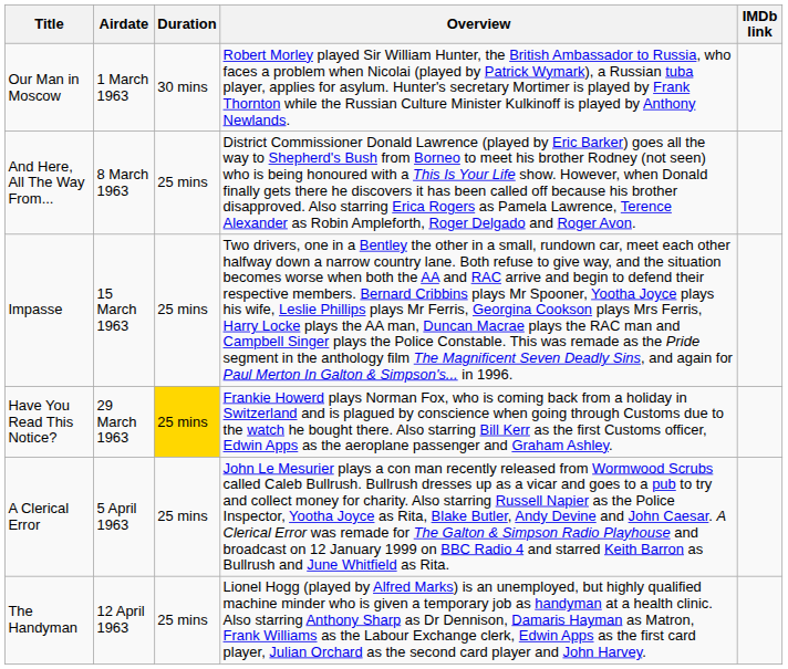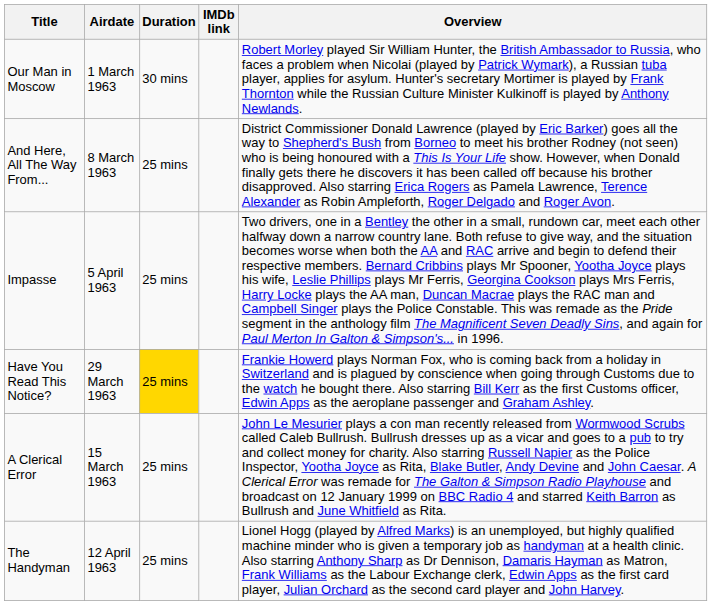 <table class="wikitable">
 <tr>
 <th>Title</th>
 <th>Airdate</th>
 <th>Duration</th>
+<th>IMDb link</th>
 <th>Overview</th>
-<th>IMDb link</th>
 </tr>
 <tr>
 <td>Our Man in Moscow</td>
 <td>1 March 1963</td>
 <td>30 mins</td>
+<td></td>
 <td style="font-size: 100%;"><a href='#'>Robert Morley</a> played Sir William Hunter, the <a href='#'>British Ambassador to Russia</a>, who faces a problem when Nicolai (played by <a href='#'>Patrick Wymark</a>), a Russian <a href='#'>tuba</a> player, applies for asylum. Hunter's secretary Mortimer is played by <a href='#'>Frank Thornton</a> while the Russian Culture Minister Kulkinoff is played by <a href='#'>Anthony Newlands</a>.</td>
-<td></td>
 </tr>
 <tr>
 <td>And Here, All The Way From...</td>
 <td>8 March 1963</td>
 <td>25 mins</td>
+<td></td>
 <td style="font-size: 100%;">District Commissioner Donald Lawrence (played by <a href='#'>Eric Barker</a>) goes all the way to <a href='#'>Shepherd's Bush</a> from <a href='#'>Borneo</a> to meet his brother Rodney (not seen) who is being honoured with a <em><a href='#'>This Is Your Life</a></em> show. However, when Donald finally gets there he discovers it has been called off because his brother disapproved. Also starring <a href='#'>Erica Rogers</a> as Pamela Lawrence, <a href='#'>Terence Alexander</a> as Robin Ampleforth, <a href='#'>Roger Delgado</a> and <a href='#'>Roger Avon</a>.</td>
-<td></td>
 </tr>
 <tr>
 <td>Impasse</td>
-<td>15 March 1963</td>
+<td>5 April 1963</td>
 <td>25 mins</td>
+<td></td>
 <td style="font-size: 100%;">Two drivers, one in a <a href='#'>Bentley</a> the other in a small, rundown car, meet each other halfway down a narrow country lane. Both refuse to give way, and the situation becomes worse when both the <a href='#'>AA</a> and <a href='#'>RAC</a> arrive and begin to defend their respective members. <a href='#'>Bernard Cribbins</a> plays Mr Spooner, <a href='#'>Yootha Joyce</a> plays his wife, <a href='#'>Leslie Phillips</a> plays Mr Ferris, <a href='#'>Georgina Cookson</a> plays Mrs Ferris, <a href='#'>Harry Locke</a> plays the AA man, <a href='#'>Duncan Macrae</a> plays the RAC man and <a href='#'>Campbell Singer</a> plays the Police Constable. This was remade as the <em>Pride</em> segment in the anthology film <em><a href='#'>The Magnificent Seven Deadly Sins</a></em>, and again for <em><a href='#'>Paul Merton In Galton & Simpson's...</a></em> in 1996.</td>
-<td></td>
 </tr>
 <tr>
 <td>Have You Read This Notice?</td>
 <td>29 March 1963</td>
 <td style="background: gold;">25 mins</td>
+<td></td>
 <td style="font-size: 100%;"><a href='#'>Frankie Howerd</a> plays Norman Fox, who is coming back from a holiday in <a href='#'>Switzerland</a> and is plagued by conscience when going through Customs due to the <a href='#'>watch</a> he bought there. Also starring <a href='#'>Bill Kerr</a> as the first Customs officer, <a href='#'>Edwin Apps</a> as the aeroplane passenger and <a href='#'>Graham Ashley</a>.</td>
-<td></td>
 </tr>
 <tr>
 <td>A Clerical Error</td>
-<td>5 April 1963</td>
+<td>15 March 1963</td>
 <td>25 mins</td>
+<td></td>
 <td style="font-size: 100%;"><a href='#'>John Le Mesurier</a> plays a con man recently released from <a href='#'>Wormwood Scrubs</a> called Caleb Bullrush. Bullrush dresses up as a vicar and goes to a <a href='#'>pub</a> to try and collect money for charity. Also starring <a href='#'>Russell Napier</a> as the Police Inspector, <a href='#'>Yootha Joyce</a> as Rita, <a href='#'>Blake Butler</a>, <a href='#'>Andy Devine</a> and <a href='#'>John Caesar</a>. <em>A Clerical Error</em> was remade for <em><a href='#'>The Galton & Simpson Radio Playhouse</a></em> and broadcast on 12 January 1999 on <a href='#'>BBC Radio 4</a> and starred <a href='#'>Keith Barron</a> as Bullrush and <a href='#'>June Whitfield</a> as Rita.</td>
-<td></td>
 </tr>
 <tr>
 <td>The Handyman</td>
 <td>12 April 1963</td>
 <td>25 mins</td>
+<td></td>
 <td style="font-size: 100%;">Lionel Hogg (played by <a href='#'>Alfred Marks</a>) is an unemployed, but highly qualified machine minder who is given a temporary job as <a href='#'>handyman</a> at a health clinic. Also starring <a href='#'>Anthony Sharp</a> as Dr Dennison, <a href='#'>Damaris Hayman</a> as Matron, <a href='#'>Frank Williams</a> as the Labour Exchange clerk, <a href='#'>Edwin Apps</a> as the first card player, <a href='#'>Julian Orchard</a> as the second card player and <a href='#'>John Harvey</a>.</td>
-<td></td>
 </tr>
 </table>
